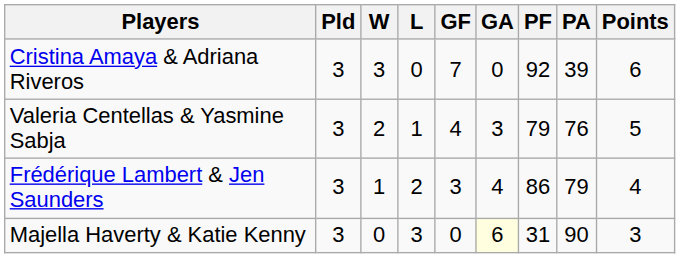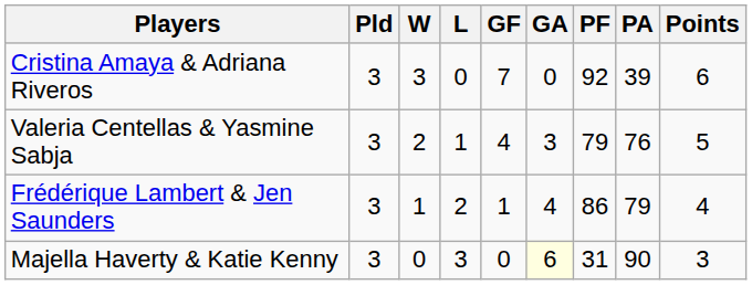 <table class=wikitable style="text-align:center">
 <tr>
 <th width=220>Players</th>
 <th width=20>Pld</th>
 <th width=20>W</th>
 <th width=20>L</th>
 <th width=20>GF</th>
 <th width=20>GA</th>
 <th width=20>PF</th>
 <th width=20>PA</th>
 <th width=50>Points</th>
 </tr>
 <tr>
 <td align=left> <a href='#'>Cristina Amaya</a> & Adriana Riveros</td>
 <td>3</td>
 <td>3</td>
 <td>0</td>
 <td>7</td>
 <td>0</td>
 <td>92</td>
 <td>39</td>
 <td>6</td>
 </tr>
 <tr>
 <td align=left> Valeria Centellas & Yasmine Sabja</td>
 <td>3</td>
 <td>2</td>
 <td>1</td>
 <td>4</td>
 <td>3</td>
 <td>79</td>
 <td>76</td>
 <td>5</td>
 </tr>
 <tr>
 <td align=left> <a href='#'>Frédérique Lambert</a> & <a href='#'>Jen Saunders</a></td>
 <td>3</td>
 <td>1</td>
 <td>2</td>
-<td>3</td>
+<td>1</td>
 <td>4</td>
 <td>86</td>
 <td>79</td>
 <td>4</td>
 </tr>
 <tr>
 <td align=left> Majella Haverty & Katie Kenny</td>
 <td>3</td>
 <td>0</td>
 <td>3</td>
 <td>0</td>
 <td style="background: lightyellow;">6</td>
 <td>31</td>
 <td>90</td>
 <td>3</td>
 </tr>
 </table>
